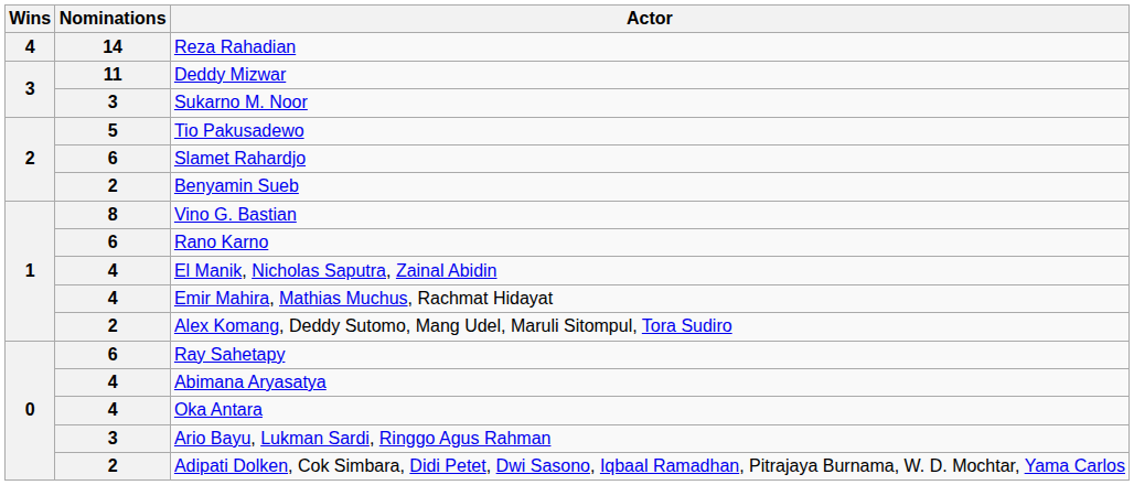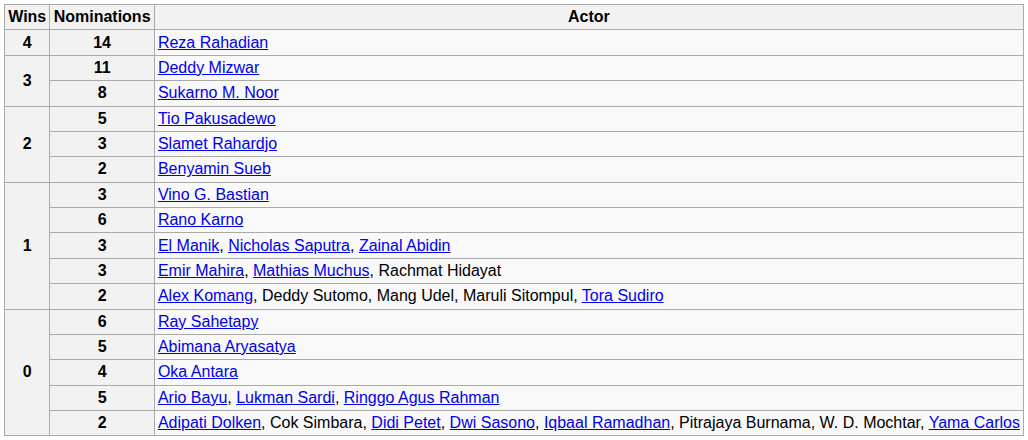 <table class="wikitable" style="text-align: left;" cellpadding="4" border="1">
 <tr>
 <th>Wins</th>
 <th scope="col" width="55">Nominations</th>
 <th>Actor</th>
 </tr>
 <tr>
 <th>4</th>
 <th>14</th>
 <td><a href='#'>Reza Rahadian</a></td>
 </tr>
 <tr>
 <th rowspan="2">3</th>
 <th scope="row" style="text-align:center;">11</th>
 <td><a href='#'>Deddy Mizwar</a></td>
 </tr>
 <tr>
-<th>3</th>
+<th>8</th>
 <td><a href='#'>Sukarno M. Noor</a></td>
 </tr>
 <tr>
 <th rowspan="3">2</th>
 <th>5</th>
 <td><a href='#'>Tio Pakusadewo</a></td>
 </tr>
 <tr>
-<th>6</th>
+<th>3</th>
 <td><a href='#'>Slamet Rahardjo</a></td>
 </tr>
 <tr>
 <th scope="row" style="text-align:center;">2</th>
 <td><a href='#'>Benyamin Sueb</a></td>
 </tr>
 <tr>
 <th rowspan="5">1</th>
-<th>8</th>
+<th>3</th>
 <td><a href='#'>Vino G. Bastian</a></td>
 </tr>
 <tr>
 <th>6</th>
 <td><a href='#'>Rano Karno</a></td>
 </tr>
 <tr>
-<th>4</th>
+<th>3</th>
 <td><a href='#'>El Manik</a>, <a href='#'>Nicholas Saputra</a>, <a href='#'>Zainal Abidin</a></td>
 </tr>
 <tr>
-<th>4</th>
+<th>3</th>
 <td><a href='#'>Emir Mahira</a>, <a href='#'>Mathias Muchus</a>, Rachmat Hidayat</td>
 </tr>
 <tr>
 <th>2</th>
 <td><a href='#'>Alex Komang</a>, Deddy Sutomo, Mang Udel, Maruli Sitompul, <a href='#'>Tora Sudiro</a></td>
 </tr>
 <tr>
 <th rowspan="5">0</th>
 <th>6</th>
 <td><a href='#'>Ray Sahetapy</a></td>
 </tr>
 <tr>
-<th>4</th>
+<th>5</th>
 <td><a href='#'>Abimana Aryasatya</a></td>
 </tr>
 <tr>
 <th>4</th>
 <td><a href='#'>Oka Antara</a></td>
 </tr>
 <tr>
-<th>3</th>
+<th>5</th>
 <td><a href='#'>Ario Bayu</a>, <a href='#'>Lukman Sardi</a>, <a href='#'>Ringgo Agus Rahman</a></td>
 </tr>
 <tr>
 <th>2</th>
 <td><a href='#'>Adipati Dolken</a>, Cok Simbara, <a href='#'>Didi Petet</a>, <a href='#'>Dwi Sasono</a>, <a href='#'>Iqbaal Ramadhan</a>, Pitrajaya Burnama, W. D. Mochtar, <a href='#'>Yama Carlos</a></td>
 </tr>
 </table>
